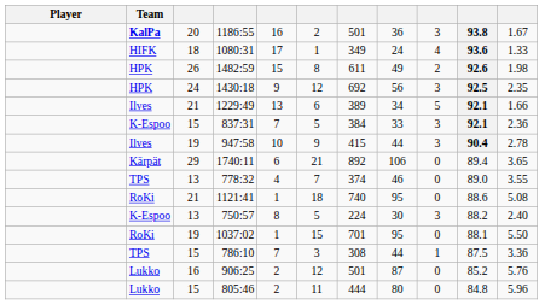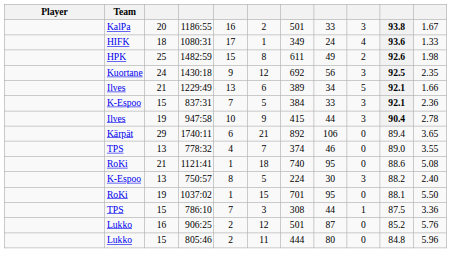 <table class="wikitable sortable" style="text-align: center">
 <tr>
 <th style="width: 10em;">Player</th>
 <th>Team</th>
 <th style="width: 3em;"> </th>
 <th style="width: 3em;"> </th>
 <th style="width: 3em;"> </th>
 <th style="width: 3em;"> </th>
 <th style="width: 3em;"></th>
 <th style="width: 3em;"> </th>
 <th style="width: 3em;"> </th>
 <th style="width: 3em;"></th>
 <th style="width: 3em;"></th>
 </tr>
 <tr>
 <td style="text-align:left;"></td>
-<td style="text-align:left;"><strong><a href='#'>KalPa</a></strong></td>
+<td style="text-align:left;"><a href='#'>KalPa</a></td>
 <td>20</td>
 <td align="right">1186:55</td>
 <td>16</td>
 <td>2</td>
 <td>501</td>
-<td>36</td>
+<td>33</td>
 <td>3</td>
 <th>93.8</th>
 <td>1.67</td>
 </tr>
 <tr>
 <td style="text-align:left;"></td>
 <td style="text-align:left;"><a href='#'>HIFK</a></td>
 <td>18</td>
 <td align="right">1080:31</td>
 <td>17</td>
 <td>1</td>
 <td>349</td>
 <td>24</td>
 <td>4</td>
 <th>93.6</th>
 <td>1.33</td>
 </tr>
 <tr>
 <td style="text-align:left;"></td>
 <td style="text-align:left;"><a href='#'>HPK</a></td>
-<td>26</td>
+<td>25</td>
 <td align="right">1482:59</td>
 <td>15</td>
 <td>8</td>
 <td>611</td>
 <td>49</td>
 <td>2</td>
 <th>92.6</th>
 <td>1.98</td>
 </tr>
 <tr>
 <td style="text-align:left;"></td>
-<td style="text-align:left;"><a href='#'>HPK</a></td>
+<td style="text-align:left;"><a href='#'>Kuortane</a></td>
 <td>24</td>
 <td align="right">1430:18</td>
 <td>9</td>
 <td>12</td>
 <td>692</td>
 <td>56</td>
 <td>3</td>
 <th>92.5</th>
 <td>2.35</td>
 </tr>
 <tr>
 <td style="text-align:left;"></td>
 <td style="text-align:left;"><a href='#'>Ilves</a></td>
 <td>21</td>
 <td align="right">1229:49</td>
 <td>13</td>
 <td>6</td>
 <td>389</td>
 <td>34</td>
 <td>5</td>
 <th>92.1</th>
 <td>1.66</td>
 </tr>
 <tr>
 <td style="text-align:left;"></td>
 <td style="text-align:left;"><a href='#'>K-Espoo</a></td>
 <td>15</td>
 <td align="right">837:31</td>
 <td>7</td>
 <td>5</td>
 <td>384</td>
 <td>33</td>
 <td>3</td>
 <th>92.1</th>
 <td>2.36</td>
 </tr>
 <tr>
 <td style="text-align:left;"></td>
 <td style="text-align:left;"><a href='#'>Ilves</a></td>
 <td>19</td>
 <td align="right">947:58</td>
 <td>10</td>
 <td>9</td>
 <td>415</td>
 <td>44</td>
 <td>3</td>
 <th>90.4</th>
 <td>2.78</td>
 </tr>
 <tr>
 <td style="text-align:left;"></td>
 <td style="text-align:left;"><a href='#'>Kärpät</a></td>
 <td>29</td>
 <td align="right">1740:11</td>
 <td>6</td>
 <td>21</td>
 <td>892</td>
 <td>106</td>
 <td>0</td>
 <td>89.4</td>
 <td>3.65</td>
 </tr>
 <tr>
 <td style="text-align:left;"></td>
 <td style="text-align:left;"><a href='#'>TPS</a></td>
 <td>13</td>
 <td align="right">778:32</td>
 <td>4</td>
 <td>7</td>
 <td>374</td>
 <td>46</td>
 <td>0</td>
 <td>89.0</td>
 <td>3.55</td>
 </tr>
 <tr>
 <td style="text-align:left;"></td>
 <td style="text-align:left;"><a href='#'>RoKi</a></td>
 <td>21</td>
 <td align="right">1121:41</td>
 <td>1</td>
 <td>18</td>
 <td>740</td>
 <td>95</td>
 <td>0</td>
 <td>88.6</td>
 <td>5.08</td>
 </tr>
 <tr>
 <td style="text-align:left;"></td>
 <td style="text-align:left;"><a href='#'>K-Espoo</a></td>
 <td>13</td>
 <td align="right">750:57</td>
 <td>8</td>
 <td>5</td>
 <td>224</td>
 <td>30</td>
 <td>3</td>
 <td>88.2</td>
 <td>2.40</td>
 </tr>
 <tr>
 <td style="text-align:left;"></td>
 <td style="text-align:left;"><a href='#'>RoKi</a></td>
 <td>19</td>
 <td align="right">1037:02</td>
 <td>1</td>
 <td>15</td>
 <td>701</td>
 <td>95</td>
 <td>0</td>
 <td>88.1</td>
 <td>5.50</td>
 </tr>
 <tr>
 <td style="text-align:left;"></td>
 <td style="text-align:left;"><a href='#'>TPS</a></td>
 <td>15</td>
 <td align="right">786:10</td>
 <td>7</td>
 <td>3</td>
 <td>308</td>
 <td>44</td>
 <td>1</td>
 <td>87.5</td>
 <td>3.36</td>
 </tr>
 <tr>
 <td style="text-align:left;"></td>
 <td style="text-align:left;"><a href='#'>Lukko</a></td>
 <td>16</td>
 <td align="right">906:25</td>
 <td>2</td>
 <td>12</td>
 <td>501</td>
 <td>87</td>
 <td>0</td>
 <td>85.2</td>
 <td>5.76</td>
 </tr>
 <tr>
 <td style="text-align:left;"></td>
 <td style="text-align:left;"><a href='#'>Lukko</a></td>
 <td>15</td>
 <td align="right">805:46</td>
 <td>2</td>
 <td>11</td>
 <td>444</td>
 <td>80</td>
 <td>0</td>
 <td>84.8</td>
 <td>5.96</td>
 </tr>
 </table>
